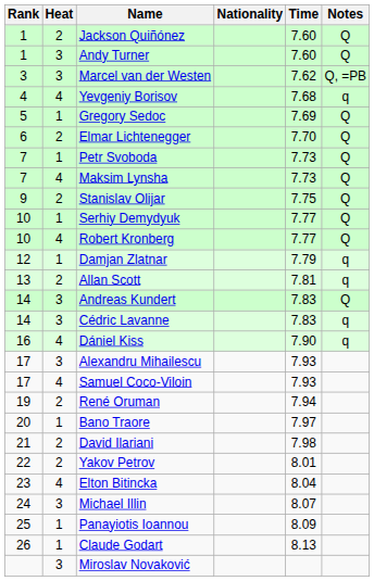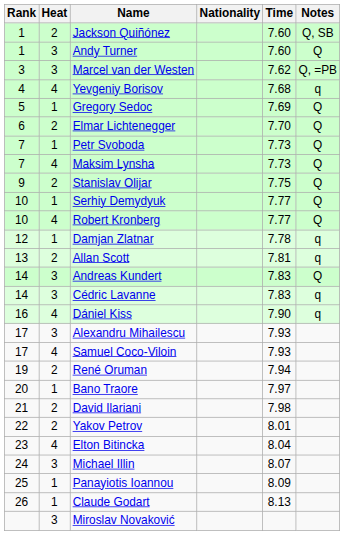 <table class="wikitable sortable" style="text-align:center">
 <tr>
 <th>Rank</th>
 <th>Heat</th>
 <th>Name</th>
 <th>Nationality</th>
 <th>Time</th>
 <th>Notes</th>
 </tr>
 <tr bgcolor=ccffcc>
 <td>1</td>
 <td>2</td>
 <td align="left"><a href='#'>Jackson Quiñónez</a></td>
 <td align=left></td>
 <td>7.60</td>
-<td>Q</td>
+<td>Q, SB</td>
 </tr>
 <tr bgcolor=ccffcc>
 <td>1</td>
 <td>3</td>
 <td align="left"><a href='#'>Andy Turner</a></td>
 <td align=left></td>
 <td>7.60</td>
 <td>Q</td>
 </tr>
 <tr bgcolor=ccffcc>
 <td>3</td>
 <td>3</td>
 <td align="left"><a href='#'>Marcel van der Westen</a></td>
 <td align=left></td>
 <td>7.62</td>
 <td>Q, =PB</td>
 </tr>
 <tr bgcolor=ccffcc>
 <td>4</td>
 <td>4</td>
 <td align="left"><a href='#'>Yevgeniy Borisov</a></td>
 <td align=left></td>
 <td>7.68</td>
 <td>q</td>
 </tr>
 <tr bgcolor=ccffcc>
 <td>5</td>
 <td>1</td>
 <td align="left"><a href='#'>Gregory Sedoc</a></td>
 <td align=left></td>
 <td>7.69</td>
 <td>Q</td>
 </tr>
 <tr bgcolor=ccffcc>
 <td>6</td>
 <td>2</td>
 <td align="left"><a href='#'>Elmar Lichtenegger</a></td>
 <td align=left></td>
 <td>7.70</td>
 <td>Q</td>
 </tr>
 <tr bgcolor=ccffcc>
 <td>7</td>
 <td>1</td>
 <td align="left"><a href='#'>Petr Svoboda</a></td>
 <td align=left></td>
 <td>7.73</td>
 <td>Q</td>
 </tr>
 <tr bgcolor=ccffcc>
 <td>7</td>
 <td>4</td>
 <td align="left"><a href='#'>Maksim Lynsha</a></td>
 <td align=left></td>
 <td>7.73</td>
 <td>Q</td>
 </tr>
 <tr bgcolor=ccffcc>
 <td>9</td>
 <td>2</td>
 <td align="left"><a href='#'>Stanislav Olijar</a></td>
 <td align=left></td>
 <td>7.75</td>
 <td>Q</td>
 </tr>
 <tr bgcolor=ccffcc>
 <td>10</td>
 <td>1</td>
 <td align="left"><a href='#'>Serhiy Demydyuk</a></td>
 <td align=left></td>
 <td>7.77</td>
 <td>Q</td>
 </tr>
 <tr bgcolor=ccffcc>
 <td>10</td>
 <td>4</td>
 <td align="left"><a href='#'>Robert Kronberg</a></td>
 <td align=left></td>
 <td>7.77</td>
 <td>Q</td>
 </tr>
 <tr bgcolor=ddffdd>
 <td>12</td>
 <td>1</td>
 <td align="left"><a href='#'>Damjan Zlatnar</a></td>
 <td align=left></td>
-<td>7.79</td>
+<td>7.78</td>
 <td>q</td>
 </tr>
 <tr bgcolor=ddffdd>
 <td>13</td>
 <td>2</td>
 <td align="left"><a href='#'>Allan Scott</a></td>
 <td align=left></td>
 <td>7.81</td>
 <td>q</td>
 </tr>
 <tr bgcolor=ccffcc>
 <td>14</td>
 <td>3</td>
 <td align="left"><a href='#'>Andreas Kundert</a></td>
 <td align=left></td>
 <td>7.83</td>
 <td>Q</td>
 </tr>
 <tr bgcolor=ddffdd>
 <td>14</td>
 <td>3</td>
 <td align="left"><a href='#'>Cédric Lavanne</a></td>
 <td align=left></td>
 <td>7.83</td>
 <td>q</td>
 </tr>
 <tr bgcolor=ddffdd>
 <td>16</td>
 <td>4</td>
 <td align="left"><a href='#'>Dániel Kiss</a></td>
 <td align=left></td>
 <td>7.90</td>
 <td>q</td>
 </tr>
 <tr>
 <td>17</td>
 <td>3</td>
 <td align="left"><a href='#'>Alexandru Mihailescu</a></td>
 <td align=left></td>
 <td>7.93</td>
 <td></td>
 </tr>
 <tr>
 <td>17</td>
 <td>4</td>
 <td align="left"><a href='#'>Samuel Coco-Viloin</a></td>
 <td align=left></td>
 <td>7.93</td>
 <td></td>
 </tr>
 <tr>
 <td>19</td>
 <td>2</td>
 <td align="left"><a href='#'>René Oruman</a></td>
 <td align=left></td>
 <td>7.94</td>
 <td></td>
 </tr>
 <tr>
 <td>20</td>
 <td>1</td>
 <td align="left"><a href='#'>Bano Traore</a></td>
 <td align=left></td>
 <td>7.97</td>
 <td></td>
 </tr>
 <tr>
 <td>21</td>
 <td>2</td>
 <td align="left"><a href='#'>David Ilariani</a></td>
 <td align=left></td>
 <td>7.98</td>
 <td></td>
 </tr>
 <tr>
 <td>22</td>
 <td>2</td>
 <td align="left"><a href='#'>Yakov Petrov</a></td>
 <td align=left></td>
 <td>8.01</td>
 <td></td>
 </tr>
 <tr>
 <td>23</td>
 <td>4</td>
 <td align="left"><a href='#'>Elton Bitincka</a></td>
 <td align=left></td>
 <td>8.04</td>
 <td></td>
 </tr>
 <tr>
 <td>24</td>
 <td>3</td>
 <td align="left"><a href='#'>Michael Illin</a></td>
 <td align=left></td>
 <td>8.07</td>
 <td></td>
 </tr>
 <tr>
 <td>25</td>
 <td>1</td>
 <td align="left"><a href='#'>Panayiotis Ioannou</a></td>
 <td align=left></td>
 <td>8.09</td>
 <td></td>
 </tr>
 <tr>
 <td>26</td>
 <td>1</td>
 <td align="left"><a href='#'>Claude Godart</a></td>
 <td align=left></td>
 <td>8.13</td>
 <td></td>
 </tr>
 <tr>
 <td></td>
 <td>3</td>
 <td align="left"><a href='#'>Miroslav Novaković</a></td>
 <td align=left></td>
 <td></td>
 <td></td>
 </tr>
 </table>
